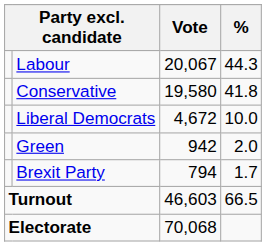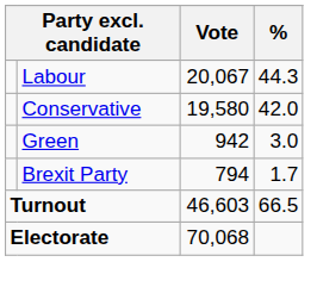 <table class="wikitable">
 <tr>
 </tr>
 <tr>
 <th bgcolor="#DDDDFF" width="130px" colspan="2">Party excl. candidate</th>
 <th bgcolor="#DDDDFF" width="50px">Vote</th>
 <th bgcolor="#DDDDFF" width="30px">%</th>
 </tr>
 <tr>
 <td></td>
 <td><a href='#'>Labour</a></td>
 <td align=right>20,067</td>
 <td align=right>44.3</td>
 </tr>
 <tr>
 <td></td>
 <td><a href='#'>Conservative</a></td>
 <td align=right>19,580</td>
-<td align=right>41.8</td>
-</tr>
-<tr>
-<td></td>
-<td><a href='#'>Liberal Democrats</a></td>
-<td align=right>4,672</td>
-<td align=right>10.0</td>
+<td align=right>42.0</td>
 </tr>
 <tr>
 <td></td>
 <td><a href='#'>Green</a></td>
 <td align=right>942</td>
-<td align=right>2.0</td>
+<td align=right>3.0</td>
 </tr>
 <tr>
 <td></td>
 <td><a href='#'>Brexit Party</a></td>
 <td align=right>794</td>
 <td align=right>1.7</td>
 </tr>
 <tr>
 <td colspan="2"><strong>Turnout</strong></td>
 <td align=right>46,603</td>
 <td align=right>66.5</td>
 </tr>
 <tr>
 <td colspan="2"><strong>Electorate</strong></td>
 <td align=right>70,068</td>
 <td></td>
 </tr>
 </table>
